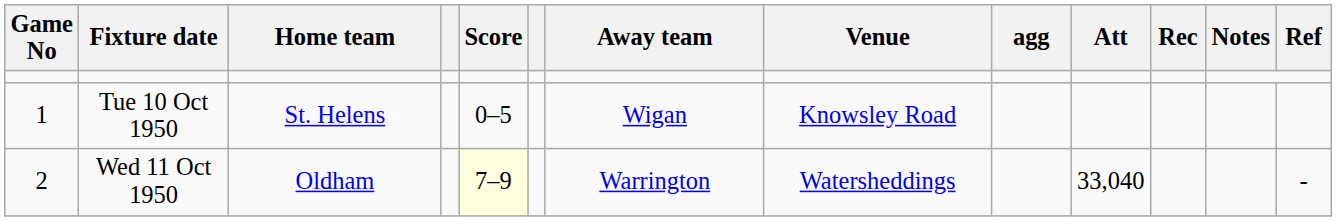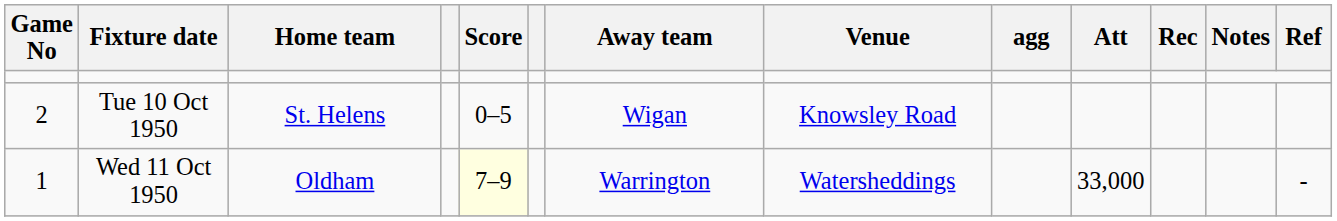 <table class="wikitable" style="text-align:center;">
 <tr>
 <th width=20 abbr="No">Game No</th>
 <th width=100 abbr="Date">Fixture date</th>
 <th width=150 abbr="Home team">Home team</th>
 <th width=5 abbr="space"></th>
 <th width=20 abbr="Score">Score</th>
 <th width=5 abbr="space"></th>
 <th width=150 abbr="Away team">Away team</th>
 <th width=150 abbr="Venue">Venue</th>
 <th width=50 abbr="agg">agg</th>
 <th width=30 abbr="Att">Att</th>
 <th width=30 abbr="Rec">Rec</th>
 <th width=20 abbr="Notes">Notes</th>
 <th width=30 abbr="Ref">Ref</th>
 </tr>
 <tr>
 <td></td>
 <td></td>
 <td></td>
 <td></td>
 <td></td>
 <td></td>
 <td></td>
 <td></td>
 <td></td>
 <td></td>
 <td></td>
 </tr>
 <tr>
-<td>1</td>
+<td>2</td>
 <td>Tue 10 Oct 1950</td>
 <td><a href='#'>St. Helens</a></td>
 <td></td>
 <td>0–5</td>
 <td></td>
 <td><a href='#'>Wigan</a></td>
 <td><a href='#'>Knowsley Road</a></td>
 <td></td>
 <td></td>
 <td></td>
 <td></td>
 <td></td>
 </tr>
 <tr>
-<td>2</td>
+<td>1</td>
 <td>Wed 11 Oct 1950</td>
 <td><a href='#'>Oldham</a></td>
 <td></td>
 <td style="background: lightyellow;">7–9</td>
 <td></td>
 <td><a href='#'>Warrington</a></td>
 <td><a href='#'>Watersheddings</a></td>
 <td></td>
-<td>33,040</td>
+<td>33,000</td>
 <td></td>
 <td></td>
 <td>-</td>
 </tr>
 </table>
